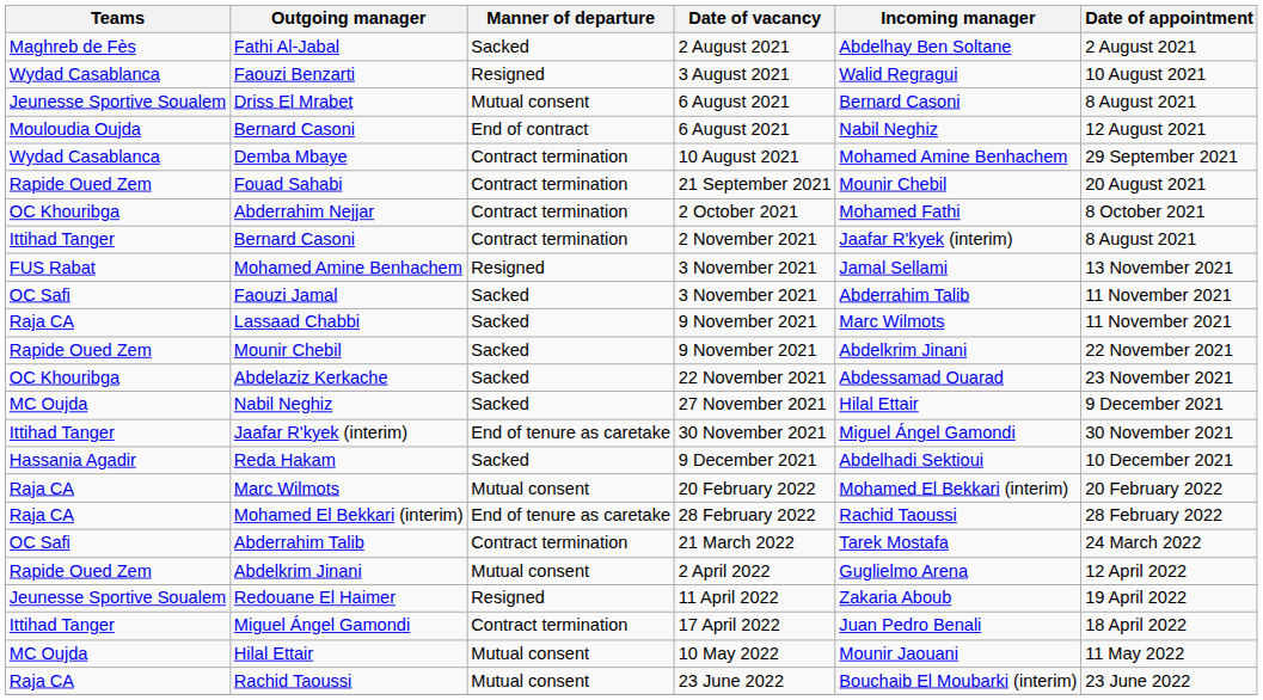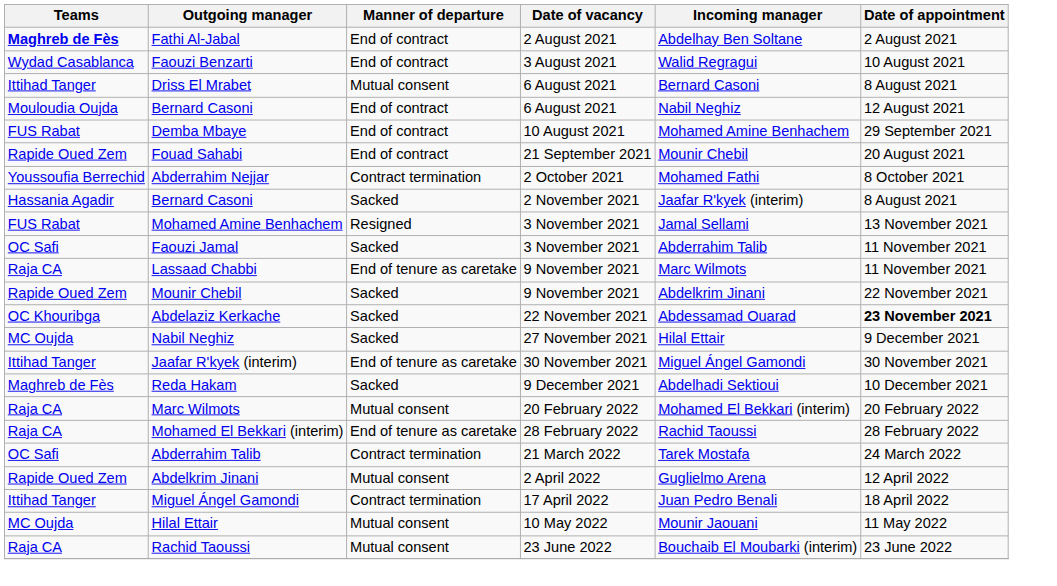 <table class="wikitable">
 <tr>
 <th>Teams</th>
 <th>Outgoing manager</th>
 <th>Manner of departure</th>
 <th>Date of vacancy</th>
 <th>Incoming manager</th>
 <th>Date of appointment</th>
 </tr>
 <tr>
-<td><a href='#'>Maghreb de Fès</a></td>
+<td><strong><a href='#'>Maghreb de Fès</a></strong></td>
 <td> <a href='#'>Fathi Al-Jabal</a></td>
-<td>Sacked</td>
+<td>End of contract</td>
 <td>2 August 2021</td>
 <td> <a href='#'>Abdelhay Ben Soltane</a></td>
 <td>2 August 2021</td>
 </tr>
 <tr>
 <td><a href='#'>Wydad Casablanca</a></td>
 <td> <a href='#'>Faouzi Benzarti</a></td>
-<td>Resigned</td>
+<td>End of contract</td>
 <td>3 August 2021</td>
 <td> <a href='#'>Walid Regragui</a></td>
 <td>10 August 2021</td>
 </tr>
 <tr>
-<td><a href='#'>Jeunesse Sportive Soualem</a></td>
+<td><a href='#'>Ittihad Tanger</a></td>
 <td> <a href='#'>Driss El Mrabet</a></td>
 <td>Mutual consent</td>
 <td>6 August 2021</td>
 <td> <a href='#'>Bernard Casoni</a></td>
 <td>8 August 2021</td>
 </tr>
 <tr>
 <td><a href='#'>Mouloudia Oujda</a></td>
 <td> <a href='#'>Bernard Casoni</a></td>
 <td>End of contract</td>
 <td>6 August 2021</td>
 <td> <a href='#'>Nabil Neghiz</a></td>
 <td>12 August 2021</td>
 </tr>
 <tr>
-<td><a href='#'>Wydad Casablanca</a></td>
+<td><a href='#'>FUS Rabat</a></td>
 <td> <a href='#'>Demba Mbaye</a></td>
-<td>Contract termination</td>
+<td>End of contract</td>
 <td>10 August 2021</td>
 <td> <a href='#'>Mohamed Amine Benhachem</a></td>
 <td>29 September 2021</td>
 </tr>
 <tr>
 <td><a href='#'>Rapide Oued Zem</a></td>
 <td> <a href='#'>Fouad Sahabi</a></td>
-<td>Contract termination</td>
+<td>End of contract</td>
 <td>21 September 2021</td>
 <td> <a href='#'>Mounir Chebil</a></td>
 <td>20 August 2021</td>
 </tr>
 <tr>
-<td><a href='#'>OC Khouribga</a></td>
+<td><a href='#'>Youssoufia Berrechid</a></td>
 <td> <a href='#'>Abderrahim Nejjar</a></td>
 <td>Contract termination</td>
 <td>2 October 2021</td>
 <td> <a href='#'>Mohamed Fathi</a></td>
 <td>8 October 2021</td>
 </tr>
 <tr>
-<td><a href='#'>Ittihad Tanger</a></td>
+<td><a href='#'>Hassania Agadir</a></td>
 <td> <a href='#'>Bernard Casoni</a></td>
-<td>Contract termination</td>
+<td>Sacked</td>
 <td>2 November 2021</td>
 <td> <a href='#'>Jaafar R'kyek</a> (interim)</td>
 <td>8 August 2021</td>
 </tr>
 <tr>
 <td><a href='#'>FUS Rabat</a></td>
 <td> <a href='#'>Mohamed Amine Benhachem</a></td>
 <td>Resigned</td>
 <td>3 November 2021</td>
 <td> <a href='#'>Jamal Sellami</a></td>
 <td>13 November 2021</td>
 </tr>
 <tr>
 <td><a href='#'>OC Safi</a></td>
 <td> <a href='#'>Faouzi Jamal</a></td>
 <td>Sacked</td>
 <td>3 November 2021</td>
 <td> <a href='#'>Abderrahim Talib</a></td>
 <td>11 November 2021</td>
 </tr>
 <tr>
 <td><a href='#'>Raja CA</a></td>
 <td> <a href='#'>Lassaad Chabbi</a></td>
-<td>Sacked</td>
+<td>End of tenure as caretake</td>
 <td>9 November 2021</td>
 <td> <a href='#'>Marc Wilmots</a></td>
 <td>11 November 2021</td>
 </tr>
 <tr>
 <td><a href='#'>Rapide Oued Zem</a></td>
 <td> <a href='#'>Mounir Chebil</a></td>
 <td>Sacked</td>
 <td>9 November 2021</td>
 <td> <a href='#'>Abdelkrim Jinani</a></td>
 <td>22 November 2021</td>
 </tr>
 <tr>
 <td><a href='#'>OC Khouribga</a></td>
 <td> <a href='#'>Abdelaziz Kerkache</a></td>
 <td>Sacked</td>
 <td>22 November 2021</td>
 <td> <a href='#'>Abdessamad Ouarad</a></td>
-<td>23 November 2021</td>
+<td><strong>23 November 2021</strong></td>
 </tr>
 <tr>
 <td><a href='#'>MC Oujda</a></td>
 <td> <a href='#'>Nabil Neghiz</a></td>
 <td>Sacked</td>
 <td>27 November 2021</td>
 <td> <a href='#'>Hilal Ettair</a></td>
 <td>9 December 2021</td>
 </tr>
 <tr>
 <td><a href='#'>Ittihad Tanger</a></td>
 <td> <a href='#'>Jaafar R'kyek</a> (interim)</td>
 <td>End of tenure as caretake</td>
 <td>30 November 2021</td>
 <td> <a href='#'>Miguel Ángel Gamondi</a></td>
 <td>30 November 2021</td>
 </tr>
 <tr>
-<td><a href='#'>Hassania Agadir</a></td>
+<td><a href='#'>Maghreb de Fès</a></td>
 <td> <a href='#'>Reda Hakam</a></td>
 <td>Sacked</td>
 <td>9 December 2021</td>
 <td> <a href='#'>Abdelhadi Sektioui</a></td>
 <td>10 December 2021</td>
 </tr>
 <tr>
 <td><a href='#'>Raja CA</a></td>
 <td> <a href='#'>Marc Wilmots</a></td>
 <td>Mutual consent</td>
 <td>20 February 2022</td>
 <td> <a href='#'>Mohamed El Bekkari</a> (interim)</td>
 <td>20 February 2022</td>
 </tr>
 <tr>
 <td><a href='#'>Raja CA</a></td>
 <td> <a href='#'>Mohamed El Bekkari</a> (interim)</td>
 <td>End of tenure as caretake</td>
 <td>28 February 2022</td>
 <td> <a href='#'>Rachid Taoussi</a></td>
 <td>28 February 2022</td>
 </tr>
 <tr>
 <td><a href='#'>OC Safi</a></td>
 <td> <a href='#'>Abderrahim Talib</a></td>
 <td>Contract termination</td>
 <td>21 March 2022</td>
 <td> <a href='#'>Tarek Mostafa</a></td>
 <td>24 March 2022</td>
 </tr>
 <tr>
 <td><a href='#'>Rapide Oued Zem</a></td>
 <td> <a href='#'>Abdelkrim Jinani</a></td>
 <td>Mutual consent</td>
 <td>2 April 2022</td>
 <td> <a href='#'>Guglielmo Arena</a></td>
 <td>12 April 2022</td>
 </tr>
 <tr>
-<td><a href='#'>Jeunesse Sportive Soualem</a></td>
-<td> <a href='#'>Redouane El Haimer</a></td>
-<td>Resigned</td>
-<td>11 April 2022</td>
-<td> <a href='#'>Zakaria Aboub</a></td>
-<td>19 April 2022</td>
-</tr>
-<tr>
 <td><a href='#'>Ittihad Tanger</a></td>
 <td> <a href='#'>Miguel Ángel Gamondi</a></td>
 <td>Contract termination</td>
 <td>17 April 2022</td>
 <td> <a href='#'>Juan Pedro Benali</a></td>
 <td>18 April 2022</td>
 </tr>
 <tr>
 <td><a href='#'>MC Oujda</a></td>
 <td> <a href='#'>Hilal Ettair</a></td>
 <td>Mutual consent</td>
 <td>10 May 2022</td>
 <td> <a href='#'>Mounir Jaouani</a></td>
 <td>11 May 2022</td>
 </tr>
 <tr>
 <td><a href='#'>Raja CA</a></td>
 <td> <a href='#'>Rachid Taoussi</a></td>
 <td>Mutual consent</td>
 <td>23 June 2022</td>
 <td> <a href='#'>Bouchaib El Moubarki</a> (interim)</td>
 <td>23 June 2022</td>
 </tr>
 <tr>
 </tr>
 </table>
